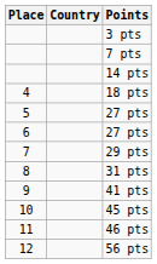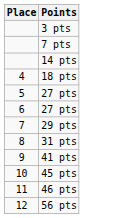 <table class=wikitable>
 <tr>
 <th>Place</th>
-<th>Country</th>
 <th>Points</th>
 </tr>
 <tr>
 <td align=center></td>
-<td></td>
 <td>3 pts</td>
 </tr>
 <tr>
 <td align=center></td>
-<td></td>
 <td>7 pts</td>
 </tr>
 <tr>
 <td align=center></td>
-<td></td>
 <td>14 pts</td>
 </tr>
 <tr>
 <td align=center>4</td>
-<td></td>
 <td>18 pts</td>
 </tr>
 <tr>
 <td align=center>5</td>
-<td></td>
 <td>27 pts</td>
 </tr>
 <tr>
 <td align=center>6</td>
-<td></td>
 <td>27 pts</td>
 </tr>
 <tr>
 <td align=center>7</td>
-<td></td>
 <td>29 pts</td>
 </tr>
 <tr>
 <td align=center>8</td>
-<td></td>
 <td>31 pts</td>
 </tr>
 <tr>
 <td align=center>9</td>
-<td></td>
 <td>41 pts</td>
 </tr>
 <tr>
 <td align=center>10</td>
-<td></td>
 <td>45 pts</td>
 </tr>
 <tr>
 <td align=center>11</td>
-<td></td>
 <td>46 pts</td>
 </tr>
 <tr>
 <td align=center>12</td>
-<td></td>
 <td>56 pts</td>
 </tr>
 </table>
